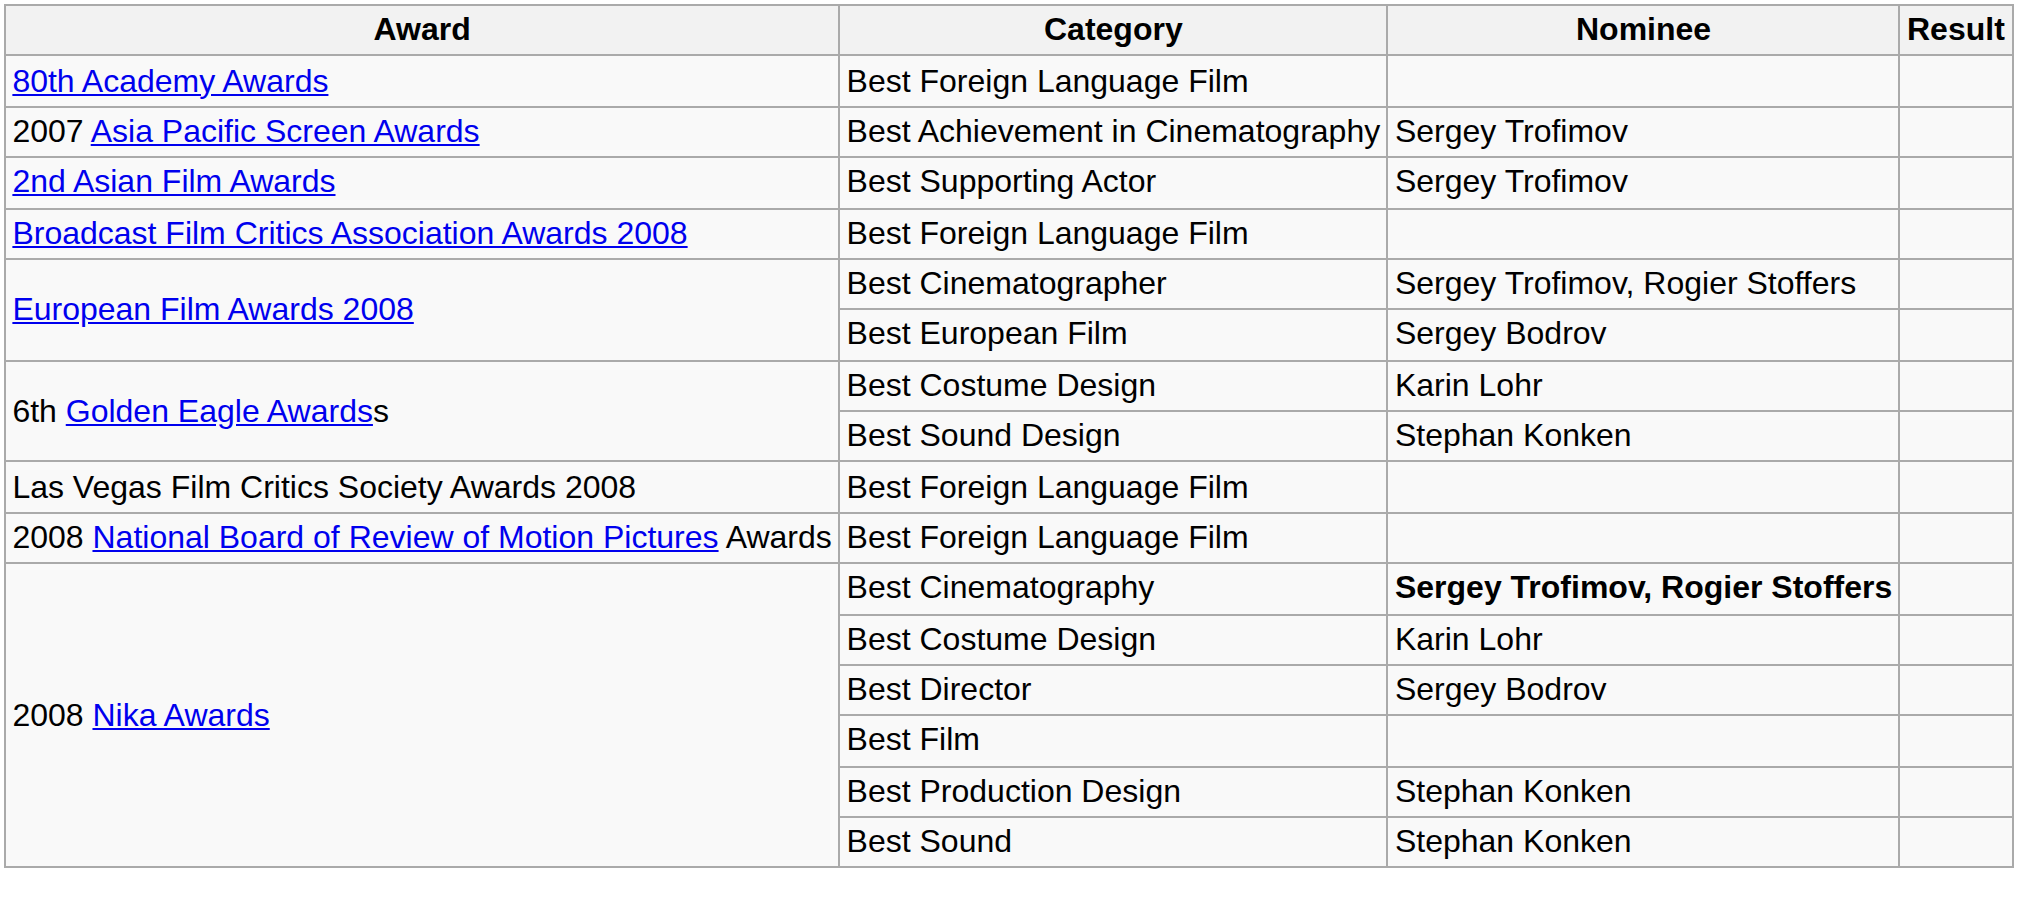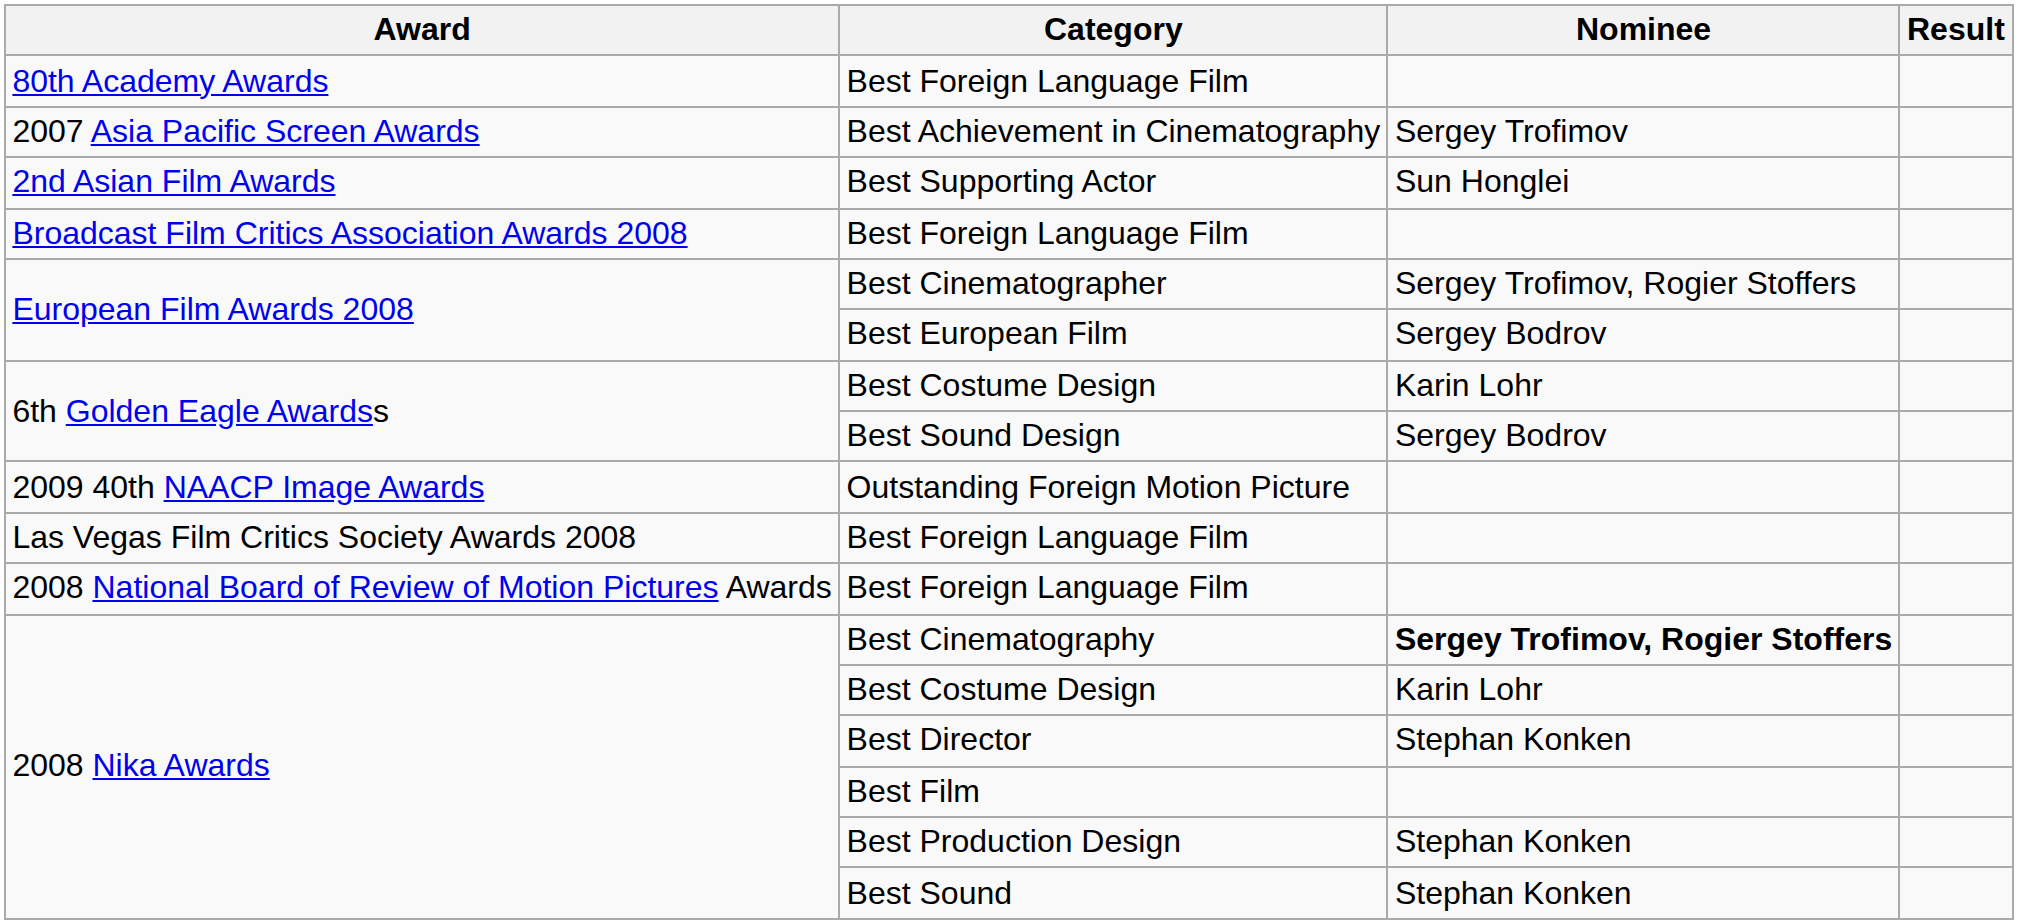 <table class="wikitable" border="1">
 <tr>
 <th>Award</th>
 <th>Category</th>
 <th>Nominee</th>
 <th>Result</th>
 </tr>
 <tr>
 <td><a href='#'>80th Academy Awards</a></td>
 <td>Best Foreign Language Film</td>
 <td></td>
 <td></td>
 </tr>
 <tr>
 <td>2007 <a href='#'>Asia Pacific Screen Awards</a></td>
 <td>Best Achievement in Cinematography</td>
 <td>Sergey Trofimov</td>
 <td></td>
 </tr>
 <tr>
 <td><a href='#'>2nd Asian Film Awards</a></td>
 <td>Best Supporting Actor</td>
-<td>Sergey Trofimov</td>
+<td>Sun Honglei</td>
 <td></td>
 </tr>
 <tr>
 <td><a href='#'>Broadcast Film Critics Association Awards 2008</a></td>
 <td>Best Foreign Language Film</td>
 <td></td>
 <td></td>
 </tr>
 <tr>
 <td rowspan=2><a href='#'>European Film Awards 2008</a></td>
 <td>Best Cinematographer</td>
 <td>Sergey Trofimov, Rogier Stoffers</td>
 <td></td>
 </tr>
 <tr>
 <td>Best European Film</td>
 <td>Sergey Bodrov</td>
 <td></td>
 </tr>
 <tr>
 <td rowspan=2>6th <a href='#'>Golden Eagle Awards</a>s</td>
 <td>Best Costume Design</td>
 <td>Karin Lohr</td>
 <td></td>
 </tr>
 <tr>
 <td>Best Sound Design</td>
-<td>Stephan Konken</td>
+<td>Sergey Bodrov</td>
+<td></td>
+</tr>
+<tr>
+<td>2009 40th <a href='#'>NAACP Image Awards</a></td>
+<td>Outstanding Foreign Motion Picture</td>
+<td></td>
 <td></td>
 </tr>
 <tr>
 <td>Las Vegas Film Critics Society Awards 2008</td>
 <td>Best Foreign Language Film</td>
 <td></td>
 <td></td>
 </tr>
 <tr>
 <td>2008 <a href='#'>National Board of Review of Motion Pictures</a> Awards</td>
 <td>Best Foreign Language Film</td>
 <td></td>
 <td></td>
 </tr>
 <tr>
 <td rowspan=6>2008 <a href='#'>Nika Awards</a></td>
 <td>Best Cinematography</td>
 <td><strong>Sergey Trofimov, Rogier Stoffers</strong></td>
 <td></td>
 </tr>
 <tr>
 <td>Best Costume Design</td>
 <td>Karin Lohr</td>
 <td></td>
 </tr>
 <tr>
 <td>Best Director</td>
-<td>Sergey Bodrov</td>
+<td>Stephan Konken</td>
 <td></td>
 </tr>
 <tr>
 <td>Best Film</td>
 <td></td>
 <td></td>
 </tr>
 <tr>
 <td>Best Production Design</td>
 <td>Stephan Konken</td>
 <td></td>
 </tr>
 <tr>
 <td>Best Sound</td>
 <td>Stephan Konken</td>
 <td></td>
 </tr>
 </table>
